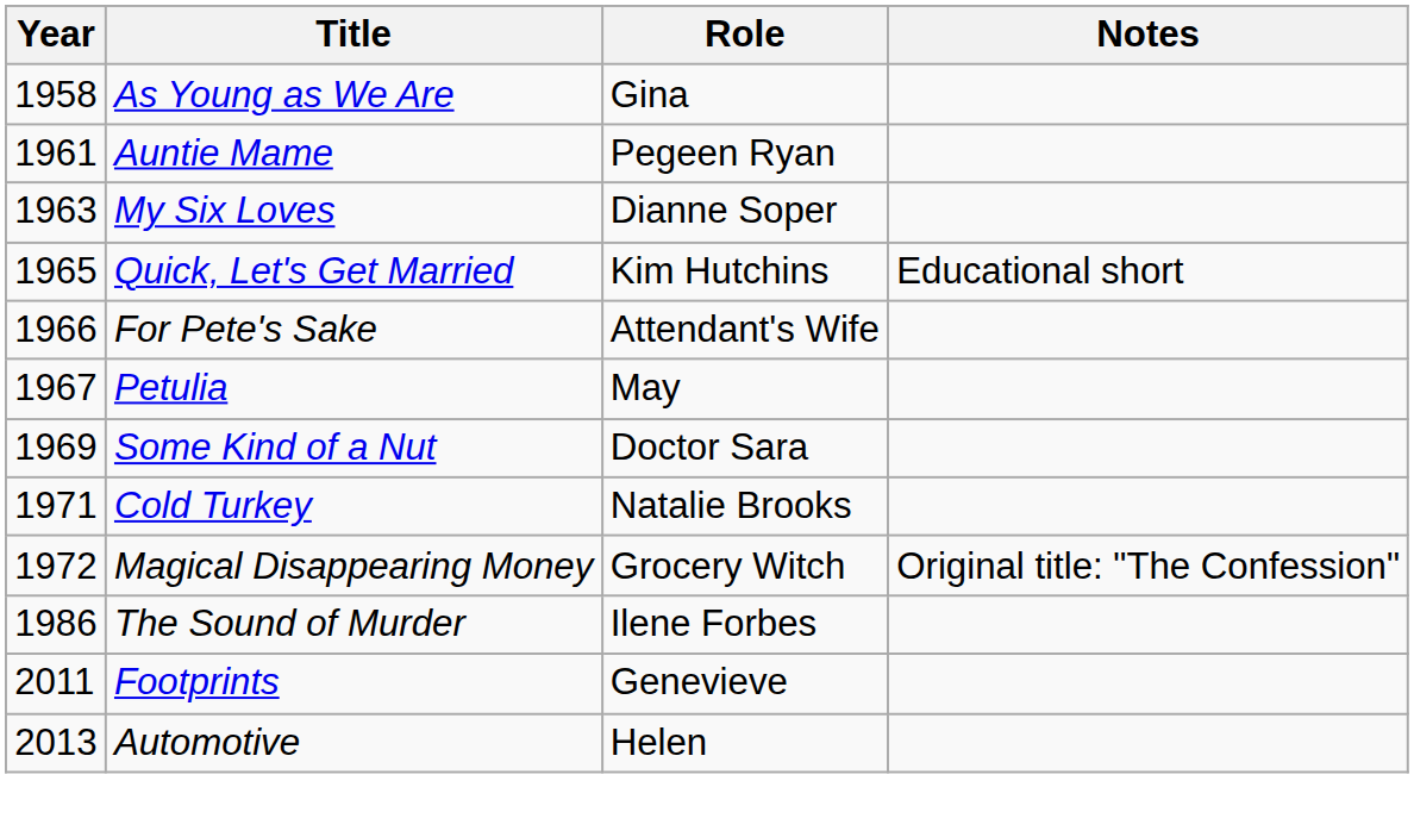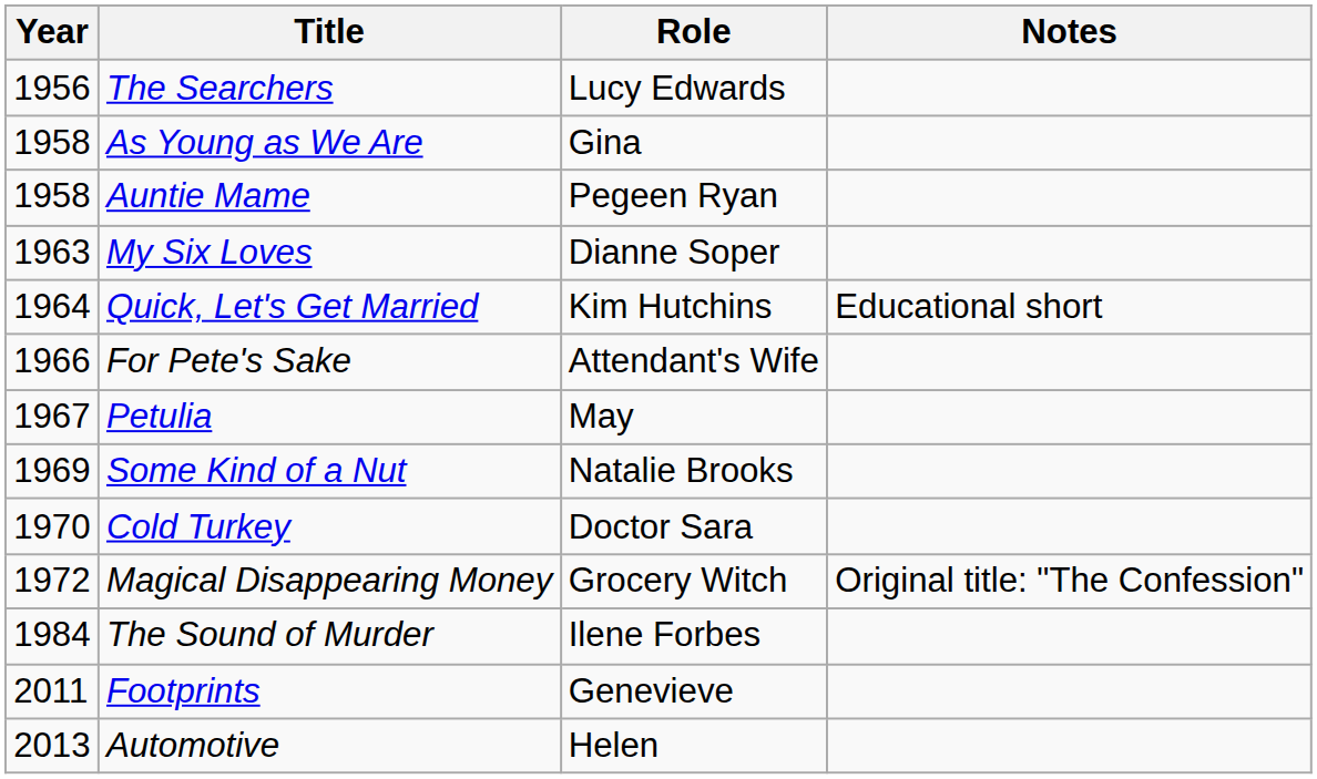 <table class="wikitable">
 <tr>
 <th>Year</th>
 <th>Title</th>
 <th>Role</th>
 <th>Notes</th>
 </tr>
 <tr>
+<td>1956</td>
+<td><em><a href='#'>The Searchers</a></em></td>
+<td>Lucy Edwards</td>
+<td></td>
+</tr>
+<tr>
 <td>1958</td>
 <td><em><a href='#'>As Young as We Are</a></em></td>
 <td>Gina</td>
 <td></td>
 </tr>
 <tr>
-<td>1961</td>
+<td>1958</td>
 <td><em><a href='#'>Auntie Mame</a></em></td>
 <td>Pegeen Ryan</td>
 <td></td>
 </tr>
 <tr>
 <td>1963</td>
 <td><em><a href='#'>My Six Loves</a></em></td>
 <td>Dianne Soper</td>
 <td></td>
 </tr>
 <tr>
-<td>1965</td>
+<td>1964</td>
 <td><em><a href='#'>Quick, Let's Get Married</a></em></td>
 <td>Kim Hutchins</td>
 <td>Educational short</td>
 </tr>
 <tr>
 <td>1966</td>
 <td><em>For Pete's Sake</em></td>
 <td>Attendant's Wife</td>
 <td></td>
 </tr>
 <tr>
 <td>1967</td>
 <td><em><a href='#'>Petulia</a></em></td>
 <td>May</td>
 <td></td>
 </tr>
 <tr>
 <td>1969</td>
 <td><em><a href='#'>Some Kind of a Nut</a></em></td>
-<td>Doctor Sara</td>
+<td>Natalie Brooks</td>
 <td></td>
 </tr>
 <tr>
-<td>1971</td>
+<td>1970</td>
 <td><em><a href='#'>Cold Turkey</a></em></td>
-<td>Natalie Brooks</td>
+<td>Doctor Sara</td>
 <td></td>
 </tr>
 <tr>
 <td>1972</td>
 <td><em>Magical Disappearing Money</em></td>
 <td>Grocery Witch</td>
 <td>Original title: "The Confession"</td>
 </tr>
 <tr>
-<td>1986</td>
+<td>1984</td>
 <td><em>The Sound of Murder</em></td>
 <td>Ilene Forbes</td>
 <td></td>
 </tr>
 <tr>
 <td>2011</td>
 <td><em><a href='#'>Footprints</a></em></td>
 <td>Genevieve</td>
 <td></td>
 </tr>
 <tr>
 <td>2013</td>
 <td><em>Automotive</em></td>
 <td>Helen</td>
 <td></td>
 </tr>
 </table>
